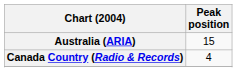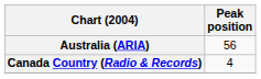 <table class="wikitable sortable plainrowheaders">
 <tr>
 <th scope="col">Chart (2004)</th>
 <th scope="col">Peak<br>position</th>
 </tr>
 <tr>
 <th scope="row">Australia (<a href='#'>ARIA</a>)</th>
-<td align="center">15</td>
+<td align="center">56</td>
 </tr>
 <tr>
 <th scope="row">Canada <a href='#'>Country</a> (<em><a href='#'>Radio & Records</a></em>)</th>
 <td align="center">4</td>
 </tr>
 <tr>
 </tr>
 <tr>
 </tr>
 </table>
